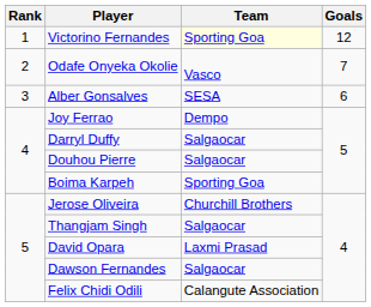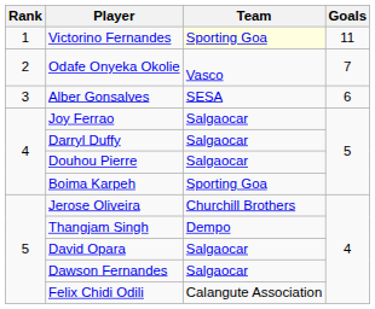 <table class="wikitable sortable" style="text-align:center">
 <tr>
 <th>Rank</th>
 <th>Player</th>
 <th>Team</th>
 <th>Goals</th>
 </tr>
 <tr>
 <td>1</td>
 <td align=left> <a href='#'>Victorino Fernandes</a></td>
 <td align=left style="background: lightyellow;"><a href='#'>Sporting Goa</a></td>
-<td>12</td>
+<td>11</td>
 </tr>
 <tr>
 <td>2</td>
 <td align=left> <a href='#'>Odafe Onyeka Okolie</a></td>
 <td align=left><br><a href='#'>Vasco</a></td>
 <td>7</td>
 </tr>
 <tr>
 <td>3</td>
 <td align=left> <a href='#'>Alber Gonsalves</a></td>
 <td align=left><a href='#'>SESA</a></td>
 <td>6</td>
 </tr>
 <tr>
 <td rowspan=4>4</td>
 <td align=left> <a href='#'>Joy Ferrao</a></td>
-<td align=left><a href='#'>Dempo</a></td>
+<td align=left><a href='#'>Salgaocar</a></td>
 <td rowspan=4>5</td>
 </tr>
 <tr>
 <td align=left> <a href='#'>Darryl Duffy</a></td>
 <td align=left><a href='#'>Salgaocar</a></td>
 </tr>
 <tr>
 <td align=left> <a href='#'>Douhou Pierre</a></td>
 <td align=left><a href='#'>Salgaocar</a></td>
 </tr>
 <tr>
 <td align=left> <a href='#'>Boima Karpeh</a></td>
 <td align=left><a href='#'>Sporting Goa</a></td>
 </tr>
 <tr>
 <td rowspan=5>5</td>
 <td align=left> <a href='#'>Jerose Oliveira</a></td>
 <td align=left><a href='#'>Churchill Brothers</a></td>
 <td rowspan=5>4</td>
 </tr>
 <tr>
 <td align=left> <a href='#'>Thangjam Singh</a></td>
-<td align=left><a href='#'>Salgaocar</a></td>
+<td align=left><a href='#'>Dempo</a></td>
 </tr>
 <tr>
 <td align=left> <a href='#'>David Opara</a></td>
-<td align=left><a href='#'>Laxmi Prasad</a></td>
+<td align=left><a href='#'>Salgaocar</a></td>
 </tr>
 <tr>
 <td align=left> <a href='#'>Dawson Fernandes</a></td>
 <td align=left><a href='#'>Salgaocar</a></td>
 </tr>
 <tr>
 <td align=left> <a href='#'>Felix Chidi Odili</a></td>
 <td align=left>Calangute Association</td>
 </tr>
 </table>
